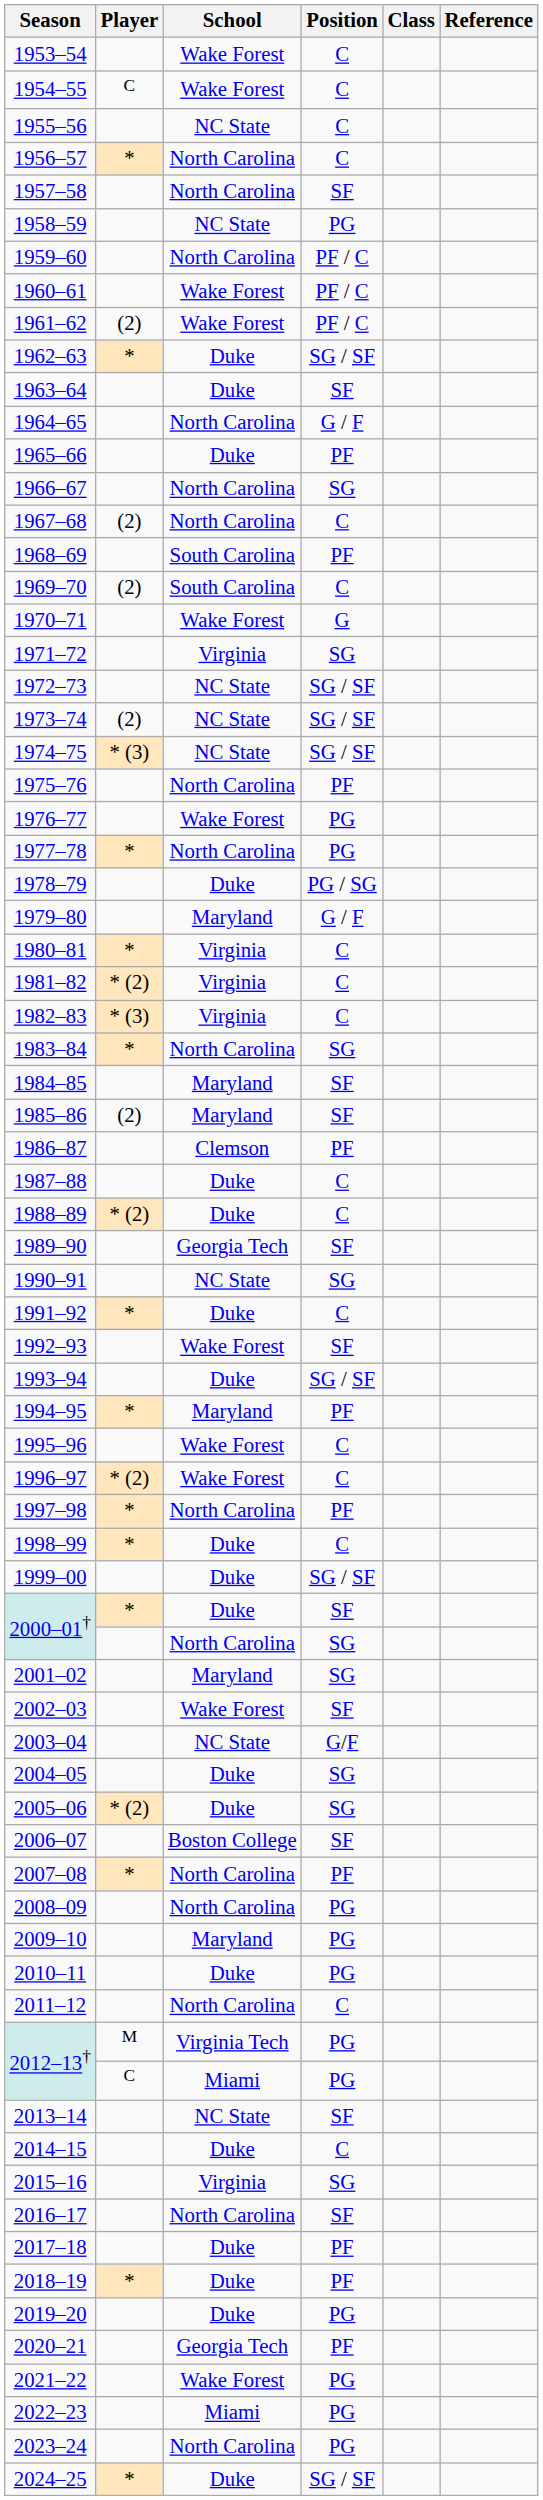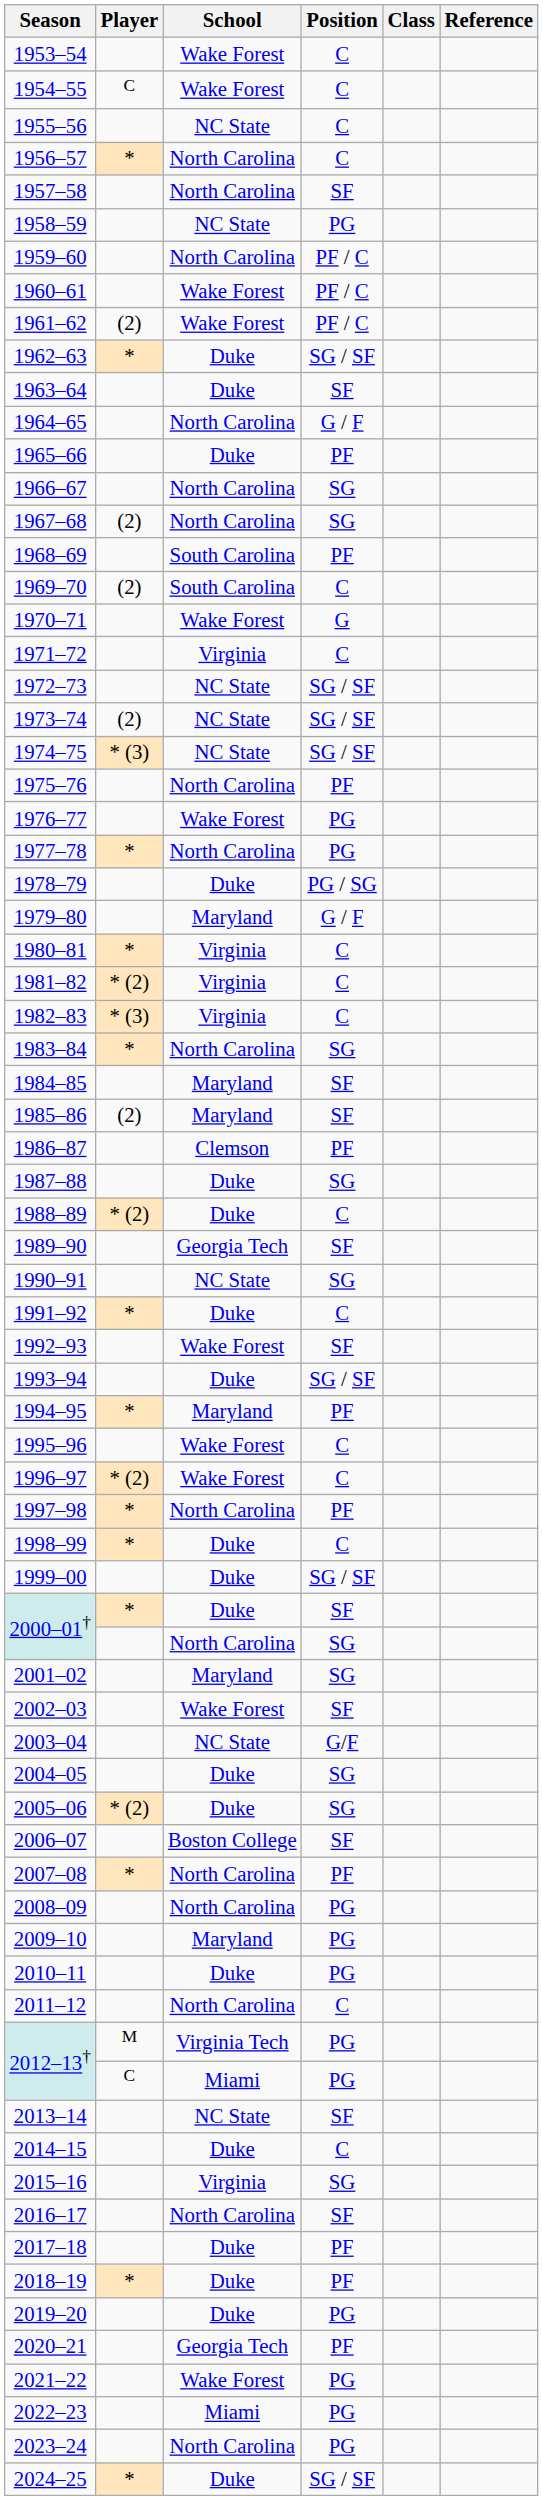 <table class="wikitable sortable">
 <tr>
 <th>Season</th>
 <th>Player</th>
 <th>School</th>
 <th>Position</th>
 <th>Class</th>
 <th class="unsortable">Reference</th>
 </tr>
 <tr align=center>
 <td><a href='#'>1953–54</a></td>
 <td></td>
 <td><a href='#'>Wake Forest</a></td>
 <td><a href='#'>C</a></td>
 <td></td>
 <td></td>
 </tr>
 <tr align=center>
 <td><a href='#'>1954–55</a></td>
 <td><sup>C</sup></td>
 <td><a href='#'>Wake Forest</a></td>
 <td><a href='#'>C</a></td>
 <td></td>
 <td></td>
 </tr>
 <tr align=center>
 <td><a href='#'>1955–56</a></td>
 <td></td>
 <td><a href='#'>NC State</a></td>
 <td><a href='#'>C</a></td>
 <td></td>
 <td></td>
 </tr>
 <tr align=center>
 <td><a href='#'>1956–57</a></td>
 <td style="background-color:#FFE6BD;">*</td>
 <td><a href='#'>North Carolina</a></td>
 <td><a href='#'>C</a></td>
 <td></td>
 <td></td>
 </tr>
 <tr align=center>
 <td><a href='#'>1957–58</a></td>
 <td></td>
 <td><a href='#'>North Carolina</a></td>
 <td><a href='#'>SF</a></td>
 <td></td>
 <td></td>
 </tr>
 <tr align=center>
 <td><a href='#'>1958–59</a></td>
 <td></td>
 <td><a href='#'>NC State</a></td>
 <td><a href='#'>PG</a></td>
 <td></td>
 <td></td>
 </tr>
 <tr align=center>
 <td><a href='#'>1959–60</a></td>
 <td></td>
 <td><a href='#'>North Carolina</a></td>
 <td><a href='#'>PF</a> / <a href='#'>C</a></td>
 <td></td>
 <td></td>
 </tr>
 <tr align=center>
 <td><a href='#'>1960–61</a></td>
 <td></td>
 <td><a href='#'>Wake Forest</a></td>
 <td><a href='#'>PF</a> / <a href='#'>C</a></td>
 <td></td>
 <td></td>
 </tr>
 <tr align=center>
 <td><a href='#'>1961–62</a></td>
 <td> (2)</td>
 <td><a href='#'>Wake Forest</a></td>
 <td><a href='#'>PF</a> / <a href='#'>C</a></td>
 <td></td>
 <td></td>
 </tr>
 <tr align=center>
 <td><a href='#'>1962–63</a></td>
 <td style="background-color:#FFE6BD;">*</td>
 <td><a href='#'>Duke</a></td>
 <td><a href='#'>SG</a> / <a href='#'>SF</a></td>
 <td></td>
 <td></td>
 </tr>
 <tr align=center>
 <td><a href='#'>1963–64</a></td>
 <td></td>
 <td><a href='#'>Duke</a></td>
 <td><a href='#'>SF</a></td>
 <td></td>
 <td></td>
 </tr>
 <tr align=center>
 <td><a href='#'>1964–65</a></td>
 <td></td>
 <td><a href='#'>North Carolina</a></td>
 <td><a href='#'>G</a> / <a href='#'>F</a></td>
 <td></td>
 <td></td>
 </tr>
 <tr align=center>
 <td><a href='#'>1965–66</a></td>
 <td></td>
 <td><a href='#'>Duke</a></td>
 <td><a href='#'>PF</a></td>
 <td></td>
 <td></td>
 </tr>
 <tr align=center>
 <td><a href='#'>1966–67</a></td>
 <td></td>
 <td><a href='#'>North Carolina</a></td>
 <td><a href='#'>SG</a></td>
 <td></td>
 <td></td>
 </tr>
 <tr align=center>
 <td><a href='#'>1967–68</a></td>
 <td> (2)</td>
 <td><a href='#'>North Carolina</a></td>
-<td><a href='#'>C</a></td>
+<td><a href='#'>SG</a></td>
 <td></td>
 <td></td>
 </tr>
 <tr align=center>
 <td><a href='#'>1968–69</a></td>
 <td></td>
 <td><a href='#'>South Carolina</a></td>
 <td><a href='#'>PF</a></td>
 <td></td>
 <td></td>
 </tr>
 <tr align=center>
 <td><a href='#'>1969–70</a></td>
 <td> (2)</td>
 <td><a href='#'>South Carolina</a></td>
 <td><a href='#'>C</a></td>
 <td></td>
 <td></td>
 </tr>
 <tr align=center>
 <td><a href='#'>1970–71</a></td>
 <td></td>
 <td><a href='#'>Wake Forest</a></td>
 <td><a href='#'>G</a></td>
 <td></td>
 <td></td>
 </tr>
 <tr align=center>
 <td><a href='#'>1971–72</a></td>
 <td></td>
 <td><a href='#'>Virginia</a></td>
-<td><a href='#'>SG</a></td>
+<td><a href='#'>C</a></td>
 <td></td>
 <td></td>
 </tr>
 <tr align=center>
 <td><a href='#'>1972–73</a></td>
 <td></td>
 <td><a href='#'>NC State</a></td>
 <td><a href='#'>SG</a> / <a href='#'>SF</a></td>
 <td></td>
 <td></td>
 </tr>
 <tr align=center>
 <td><a href='#'>1973–74</a></td>
 <td> (2)</td>
 <td><a href='#'>NC State</a></td>
 <td><a href='#'>SG</a> / <a href='#'>SF</a></td>
 <td></td>
 <td></td>
 </tr>
 <tr align=center>
 <td><a href='#'>1974–75</a></td>
 <td style="background-color:#FFE6BD">* (3)</td>
 <td><a href='#'>NC State</a></td>
 <td><a href='#'>SG</a> / <a href='#'>SF</a></td>
 <td></td>
 <td></td>
 </tr>
 <tr align=center>
 <td><a href='#'>1975–76</a></td>
 <td></td>
 <td><a href='#'>North Carolina</a></td>
 <td><a href='#'>PF</a></td>
 <td></td>
 <td></td>
 </tr>
 <tr align=center>
 <td><a href='#'>1976–77</a></td>
 <td></td>
 <td><a href='#'>Wake Forest</a></td>
 <td><a href='#'>PG</a></td>
 <td></td>
 <td></td>
 </tr>
 <tr align=center>
 <td><a href='#'>1977–78</a></td>
 <td style="background-color:#FFE6BD">*</td>
 <td><a href='#'>North Carolina</a></td>
 <td><a href='#'>PG</a></td>
 <td></td>
 <td></td>
 </tr>
 <tr align=center>
 <td><a href='#'>1978–79</a></td>
 <td></td>
 <td><a href='#'>Duke</a></td>
 <td><a href='#'>PG</a> / <a href='#'>SG</a></td>
 <td></td>
 <td></td>
 </tr>
 <tr align=center>
 <td><a href='#'>1979–80</a></td>
 <td></td>
 <td><a href='#'>Maryland</a></td>
 <td><a href='#'>G</a> / <a href='#'>F</a></td>
 <td></td>
 <td></td>
 </tr>
 <tr align=center>
 <td><a href='#'>1980–81</a></td>
 <td style="background-color:#FFE6BD">*</td>
 <td><a href='#'>Virginia</a></td>
 <td><a href='#'>C</a></td>
 <td></td>
 <td></td>
 </tr>
 <tr align=center>
 <td><a href='#'>1981–82</a></td>
 <td style="background-color:#FFE6BD">* (2)</td>
 <td><a href='#'>Virginia</a></td>
 <td><a href='#'>C</a></td>
 <td></td>
 <td></td>
 </tr>
 <tr align=center>
 <td><a href='#'>1982–83</a></td>
 <td style="background-color:#FFE6BD">* (3)</td>
 <td><a href='#'>Virginia</a></td>
 <td><a href='#'>C</a></td>
 <td></td>
 <td></td>
 </tr>
 <tr align=center>
 <td><a href='#'>1983–84</a></td>
 <td style="background-color:#FFE6BD">*</td>
 <td><a href='#'>North Carolina</a></td>
 <td><a href='#'>SG</a></td>
 <td></td>
 <td></td>
 </tr>
 <tr align=center>
 <td><a href='#'>1984–85</a></td>
 <td></td>
 <td><a href='#'>Maryland</a></td>
 <td><a href='#'>SF</a></td>
 <td></td>
 <td></td>
 </tr>
 <tr align=center>
 <td><a href='#'>1985–86</a></td>
 <td> (2)</td>
 <td><a href='#'>Maryland</a></td>
 <td><a href='#'>SF</a></td>
 <td></td>
 <td></td>
 </tr>
 <tr align=center>
 <td><a href='#'>1986–87</a></td>
 <td></td>
 <td><a href='#'>Clemson</a></td>
 <td><a href='#'>PF</a></td>
 <td></td>
 <td></td>
 </tr>
 <tr align=center>
 <td><a href='#'>1987–88</a></td>
 <td></td>
 <td><a href='#'>Duke</a></td>
-<td><a href='#'>C</a></td>
+<td><a href='#'>SG</a></td>
 <td></td>
 <td></td>
 </tr>
 <tr align=center>
 <td><a href='#'>1988–89</a></td>
 <td style="background-color:#FFE6BD">* (2)</td>
 <td><a href='#'>Duke</a></td>
 <td><a href='#'>C</a></td>
 <td></td>
 <td></td>
 </tr>
 <tr align=center>
 <td><a href='#'>1989–90</a></td>
 <td></td>
 <td><a href='#'>Georgia Tech</a></td>
 <td><a href='#'>SF</a></td>
 <td></td>
 <td></td>
 </tr>
 <tr align=center>
 <td><a href='#'>1990–91</a></td>
 <td></td>
 <td><a href='#'>NC State</a></td>
 <td><a href='#'>SG</a></td>
 <td></td>
 <td></td>
 </tr>
 <tr align=center>
 <td><a href='#'>1991–92</a></td>
 <td style="background-color:#FFE6BD">*</td>
 <td><a href='#'>Duke</a></td>
 <td><a href='#'>C</a></td>
 <td></td>
 <td></td>
 </tr>
 <tr align=center>
 <td><a href='#'>1992–93</a></td>
 <td></td>
 <td><a href='#'>Wake Forest</a></td>
 <td><a href='#'>SF</a></td>
 <td></td>
 <td></td>
 </tr>
 <tr align=center>
 <td><a href='#'>1993–94</a></td>
 <td></td>
 <td><a href='#'>Duke</a></td>
 <td><a href='#'>SG</a> / <a href='#'>SF</a></td>
 <td></td>
 <td></td>
 </tr>
 <tr align=center>
 <td><a href='#'>1994–95</a></td>
 <td style="background-color:#FFE6BD">*</td>
 <td><a href='#'>Maryland</a></td>
 <td><a href='#'>PF</a></td>
 <td></td>
 <td></td>
 </tr>
 <tr align=center>
 <td><a href='#'>1995–96</a></td>
 <td></td>
 <td><a href='#'>Wake Forest</a></td>
 <td><a href='#'>C</a></td>
 <td></td>
 <td></td>
 </tr>
 <tr align=center>
 <td><a href='#'>1996–97</a></td>
 <td style="background-color:#FFE6BD">* (2)</td>
 <td><a href='#'>Wake Forest</a></td>
 <td><a href='#'>C</a></td>
 <td></td>
 <td></td>
 </tr>
 <tr align=center>
 <td><a href='#'>1997–98</a></td>
 <td style="background-color:#FFE6BD">*</td>
 <td><a href='#'>North Carolina</a></td>
 <td><a href='#'>PF</a></td>
 <td></td>
 <td></td>
 </tr>
 <tr align=center>
 <td><a href='#'>1998–99</a></td>
 <td style="background-color:#FFE6BD">*</td>
 <td><a href='#'>Duke</a></td>
 <td><a href='#'>C</a></td>
 <td></td>
 <td></td>
 </tr>
 <tr align=center>
 <td><a href='#'>1999–00</a></td>
 <td></td>
 <td><a href='#'>Duke</a></td>
 <td><a href='#'>SG</a> / <a href='#'>SF</a></td>
 <td></td>
 <td></td>
 </tr>
 <tr align=center>
 <td style="background-color:#CFECEC;" rowspan=2><a href='#'>2000–01</a><sup>†</sup></td>
 <td style="background-color:#FFE6BD">*</td>
 <td><a href='#'>Duke</a></td>
 <td><a href='#'>SF</a></td>
 <td></td>
 <td></td>
 </tr>
 <tr align=center>
 <td></td>
 <td><a href='#'>North Carolina</a></td>
 <td><a href='#'>SG</a></td>
 <td></td>
 <td></td>
 </tr>
 <tr align=center>
 <td><a href='#'>2001–02</a></td>
 <td></td>
 <td><a href='#'>Maryland</a></td>
 <td><a href='#'>SG</a></td>
 <td></td>
 <td></td>
 </tr>
 <tr align=center>
 <td><a href='#'>2002–03</a></td>
 <td></td>
 <td><a href='#'>Wake Forest</a></td>
 <td><a href='#'>SF</a></td>
 <td></td>
 <td></td>
 </tr>
 <tr align=center>
 <td><a href='#'>2003–04</a></td>
 <td></td>
 <td><a href='#'>NC State</a></td>
 <td><a href='#'>G</a>/<a href='#'>F</a></td>
 <td></td>
 <td></td>
 </tr>
 <tr align=center>
 <td><a href='#'>2004–05</a></td>
 <td></td>
 <td><a href='#'>Duke</a></td>
 <td><a href='#'>SG</a></td>
 <td></td>
 <td></td>
 </tr>
 <tr align=center>
 <td><a href='#'>2005–06</a></td>
 <td style="background-color:#FFE6BD">* (2)</td>
 <td><a href='#'>Duke</a></td>
 <td><a href='#'>SG</a></td>
 <td></td>
 <td></td>
 </tr>
 <tr align=center>
 <td><a href='#'>2006–07</a></td>
 <td></td>
 <td><a href='#'>Boston College</a></td>
 <td><a href='#'>SF</a></td>
 <td></td>
 <td></td>
 </tr>
 <tr align=center>
 <td><a href='#'>2007–08</a></td>
 <td style="background-color:#FFE6BD">*</td>
 <td><a href='#'>North Carolina</a></td>
 <td><a href='#'>PF</a></td>
 <td></td>
 <td></td>
 </tr>
 <tr align=center>
 <td><a href='#'>2008–09</a></td>
 <td></td>
 <td><a href='#'>North Carolina</a></td>
 <td><a href='#'>PG</a></td>
 <td></td>
 <td></td>
 </tr>
 <tr align=center>
 <td><a href='#'>2009–10</a></td>
 <td></td>
 <td><a href='#'>Maryland</a></td>
 <td><a href='#'>PG</a></td>
 <td></td>
 <td></td>
 </tr>
 <tr align=center>
 <td><a href='#'>2010–11</a></td>
 <td></td>
 <td><a href='#'>Duke</a></td>
 <td><a href='#'>PG</a></td>
 <td></td>
 <td></td>
 </tr>
 <tr align=center>
 <td><a href='#'>2011–12</a></td>
 <td></td>
 <td><a href='#'>North Carolina</a></td>
 <td><a href='#'>C</a></td>
 <td></td>
 <td></td>
 </tr>
 <tr align=center>
 <td style="background-color:#CFECEC;" rowspan=2><a href='#'>2012–13</a><sup>†</sup></td>
 <td><sup>M</sup></td>
 <td><a href='#'>Virginia Tech</a></td>
 <td><a href='#'>PG</a></td>
 <td></td>
 <td></td>
 </tr>
 <tr align=center>
 <td><sup>C</sup></td>
 <td><a href='#'>Miami</a></td>
 <td><a href='#'>PG</a></td>
 <td></td>
 <td></td>
 </tr>
 <tr align=center>
 <td><a href='#'>2013–14</a></td>
 <td></td>
 <td><a href='#'>NC State</a></td>
 <td><a href='#'>SF</a></td>
 <td></td>
 <td></td>
 </tr>
 <tr align=center>
 <td><a href='#'>2014–15</a></td>
 <td></td>
 <td><a href='#'>Duke</a></td>
 <td><a href='#'>C</a></td>
 <td></td>
 <td></td>
 </tr>
 <tr align=center>
 <td><a href='#'>2015–16</a></td>
 <td></td>
 <td><a href='#'>Virginia</a></td>
 <td><a href='#'>SG</a></td>
 <td></td>
 <td></td>
 </tr>
 <tr align=center>
 <td><a href='#'>2016–17</a></td>
 <td></td>
 <td><a href='#'>North Carolina</a></td>
 <td><a href='#'>SF</a></td>
 <td></td>
 <td></td>
 </tr>
 <tr align=center>
 <td><a href='#'>2017–18</a></td>
 <td></td>
 <td><a href='#'>Duke</a></td>
 <td><a href='#'>PF</a></td>
 <td></td>
 <td></td>
 </tr>
 <tr align=center>
 <td><a href='#'>2018–19</a></td>
 <td style="background-color:#FFE6BD">*</td>
 <td><a href='#'>Duke</a></td>
 <td><a href='#'>PF</a></td>
 <td></td>
 <td></td>
 </tr>
 <tr align=center>
 <td><a href='#'>2019–20</a></td>
 <td></td>
 <td><a href='#'>Duke</a></td>
 <td><a href='#'>PG</a></td>
 <td></td>
 <td></td>
 </tr>
 <tr align=center>
 <td><a href='#'>2020–21</a></td>
 <td></td>
 <td><a href='#'>Georgia Tech</a></td>
 <td><a href='#'>PF</a></td>
 <td></td>
 <td></td>
 </tr>
 <tr align=center>
 <td><a href='#'>2021–22</a></td>
 <td></td>
 <td><a href='#'>Wake Forest</a></td>
 <td><a href='#'>PG</a></td>
 <td></td>
 <td></td>
 </tr>
 <tr align=center>
 <td><a href='#'>2022–23</a></td>
 <td></td>
 <td><a href='#'>Miami</a></td>
 <td><a href='#'>PG</a></td>
 <td></td>
 <td></td>
 </tr>
 <tr align=center>
 <td><a href='#'>2023–24</a></td>
 <td></td>
 <td><a href='#'>North Carolina</a></td>
 <td><a href='#'>PG</a></td>
 <td></td>
 <td></td>
 </tr>
 <tr align=center>
 <td><a href='#'>2024–25</a></td>
 <td style="background-color:#FFE6BD">*</td>
 <td><a href='#'>Duke</a></td>
 <td><a href='#'>SG</a> / <a href='#'>SF</a></td>
 <td></td>
 <td></td>
 </tr>
 </table>
